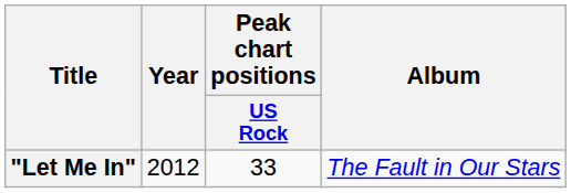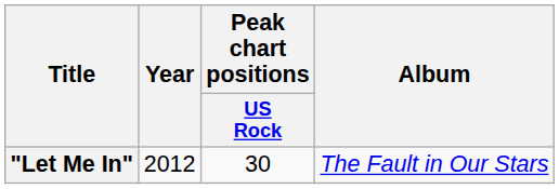 <table class="wikitable plainrowheaders" style="text-align:center;">
 <tr>
 <th scope="col" rowspan="2">Title</th>
 <th scope="col" rowspan="2">Year</th>
 <th scope="col" colspan="1">Peak chart positions</th>
 <th scope="col" rowspan="2">Album</th>
 </tr>
 <tr>
 <th scope="col" style="width:3em;font-size:85%;"><a href='#'>US<br>Rock</a><br></th>
 </tr>
 <tr>
 <th scope="row">"Let Me In"</th>
 <td>2012</td>
-<td>33</td>
+<td>30</td>
 <td><em><a href='#'>The Fault in Our Stars</a></em></td>
 </tr>
 </table>
